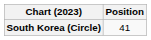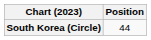 <table class="wikitable plainrowheaders" style="text-align:center">
 <tr>
 <th scope="col">Chart (2023)</th>
 <th scope="col">Position</th>
 </tr>
 <tr>
 <th scope="row">South Korea (Circle)</th>
-<td>41</td>
+<td>44</td>
 </tr>
 </table>
